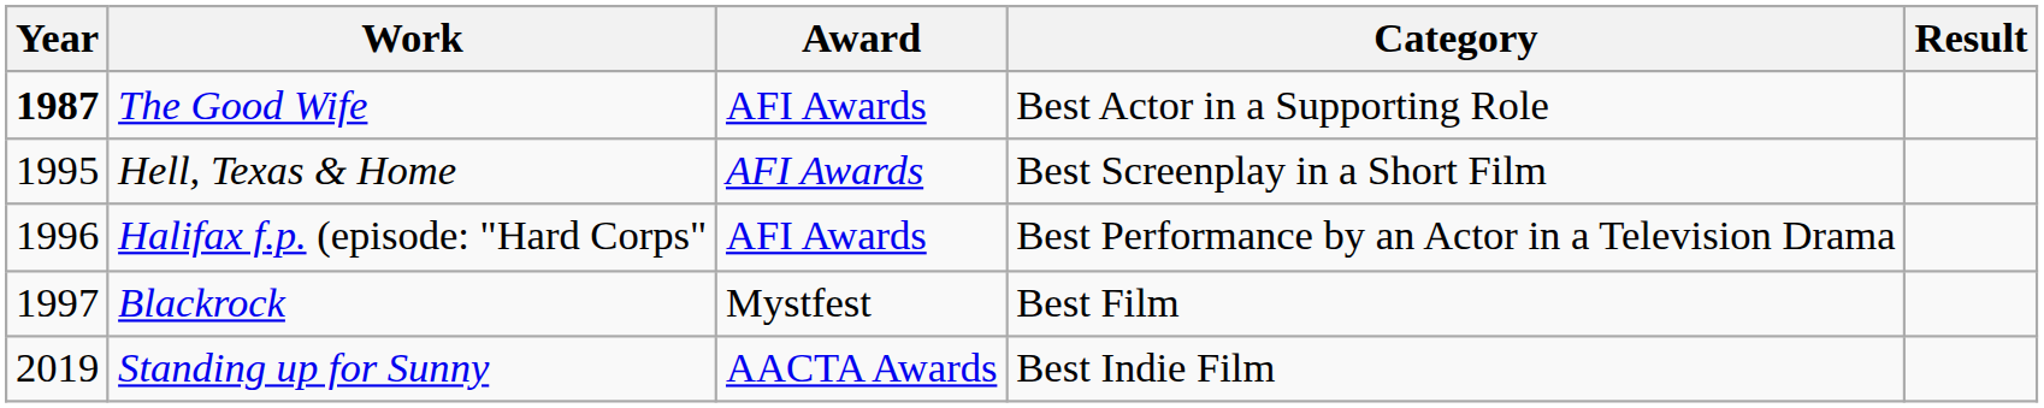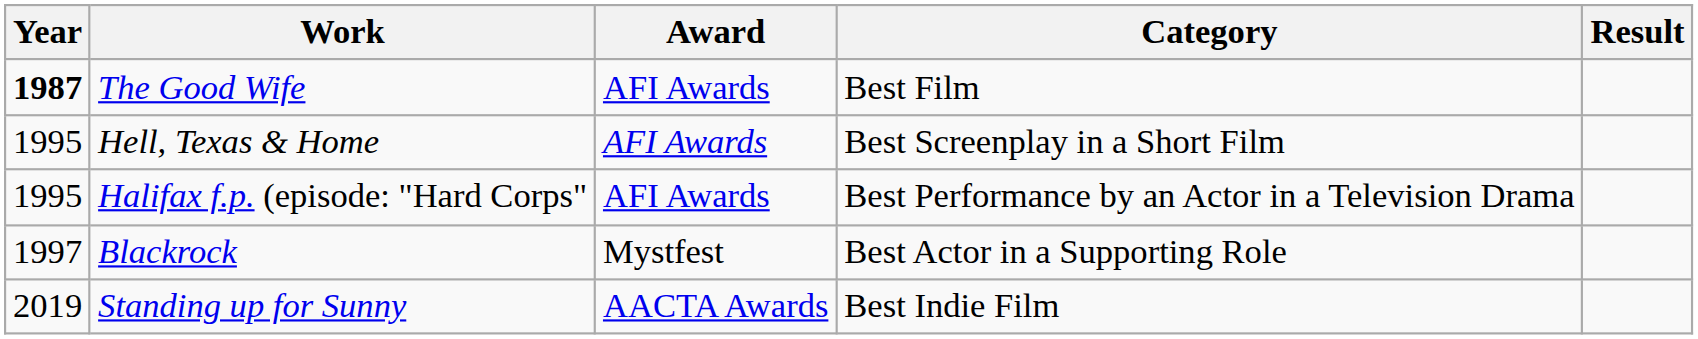 <table class="wikitable sortable plainrowheaders">
 <tr>
 <th>Year</th>
 <th>Work</th>
 <th>Award</th>
 <th>Category</th>
 <th>Result</th>
 </tr>
 <tr>
 <td><strong>1987</strong></td>
 <td><em><a href='#'>The Good Wife</a></em></td>
 <td><a href='#'>AFI Awards</a></td>
-<td>Best Actor in a Supporting Role</td>
+<td>Best Film</td>
 <td></td>
 </tr>
 <tr>
 <td>1995</td>
 <td><em>Hell, Texas & Home</em></td>
 <td><em><a href='#'>AFI Awards</a></em></td>
 <td>Best Screenplay in a Short Film</td>
 <td></td>
 </tr>
 <tr>
-<td>1996</td>
+<td>1995</td>
 <td><em><a href='#'>Halifax f.p.</a></em> (episode: "Hard Corps"</td>
 <td><a href='#'>AFI Awards</a></td>
 <td>Best Performance by an Actor in a Television Drama</td>
 <td></td>
 </tr>
 <tr>
 <td>1997</td>
 <td><em><a href='#'>Blackrock</a></em></td>
 <td>Mystfest</td>
-<td>Best Film</td>
+<td>Best Actor in a Supporting Role</td>
 <td></td>
 </tr>
 <tr>
 <td>2019</td>
 <td><em><a href='#'>Standing up for Sunny</a></em></td>
 <td><a href='#'>AACTA Awards</a></td>
 <td>Best Indie Film</td>
 <td></td>
 </tr>
 </table>
